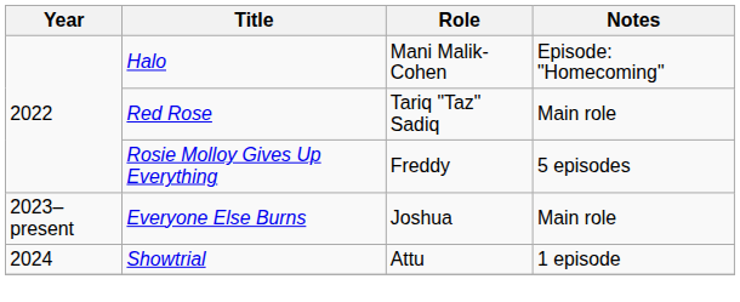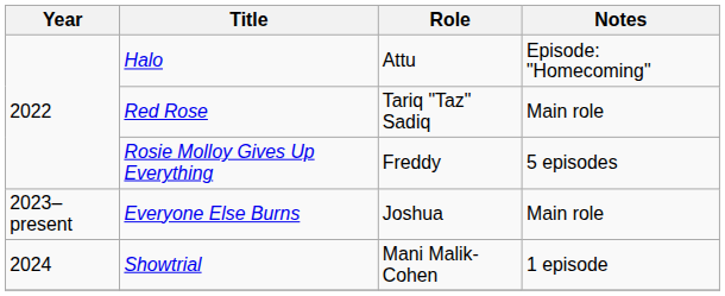 <table class="wikitable sortable">
 <tr>
 <th>Year</th>
 <th>Title</th>
 <th>Role</th>
 <th class="unsortable">Notes</th>
 </tr>
 <tr>
 <td rowspan="3">2022</td>
 <td><em><a href='#'>Halo</a></em></td>
-<td>Mani Malik-Cohen</td>
+<td>Attu</td>
 <td>Episode: "Homecoming"</td>
 </tr>
 <tr>
 <td><em><a href='#'>Red Rose</a></em></td>
 <td>Tariq "Taz" Sadiq</td>
 <td>Main role</td>
 </tr>
 <tr>
 <td><em><a href='#'>Rosie Molloy Gives Up Everything</a></em></td>
 <td>Freddy</td>
 <td>5 episodes</td>
 </tr>
 <tr>
 <td>2023–present</td>
 <td><em><a href='#'>Everyone Else Burns</a></em></td>
 <td>Joshua</td>
 <td>Main role</td>
 </tr>
 <tr>
 <td>2024</td>
 <td><em><a href='#'>Showtrial</a></em></td>
-<td>Attu</td>
+<td>Mani Malik-Cohen</td>
 <td>1 episode</td>
 </tr>
 <tr>
 </tr>
 </table>
